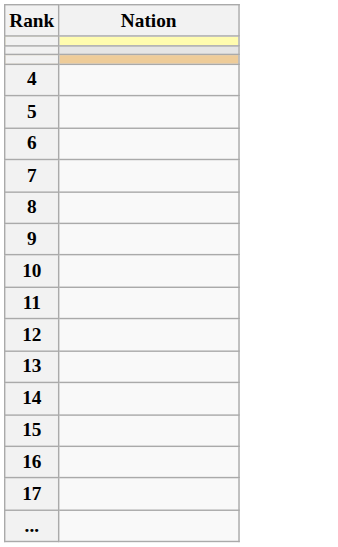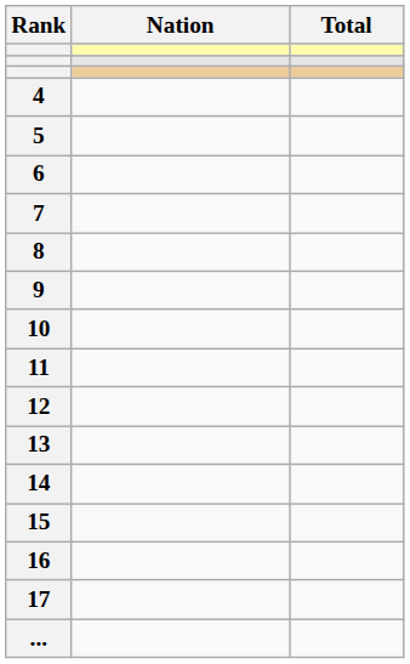 <table class="wikitable sortable" style="text-align:center; font-size:85%">
 <tr>
 <th scope="col" style="width:20px;">Rank</th>
 <th scope="col" style="width:120px;">Nation</th>
+<th scope="col" style="width:60px;">Total</th>
 </tr>
 <tr bgcolor="fffcaf">
 <th scope="row"></th>
 <td align="left"></td>
+<td></td>
 </tr>
 <tr bgcolor="e5e5e5">
 <th scope="row"></th>
 <td align="left"></td>
+<td></td>
 </tr>
 <tr bgcolor="eecc99">
 <th scope="row"></th>
 <td align="left"></td>
+<td></td>
 </tr>
 <tr>
 <th>4</th>
 <td align="left"></td>
+<td></td>
 </tr>
 <tr>
 <th>5</th>
 <td align="left"></td>
+<td></td>
 </tr>
 <tr>
 <th>6</th>
 <td align="left"></td>
+<td></td>
 </tr>
 <tr>
 <th>7</th>
 <td align="left"></td>
+<td></td>
 </tr>
 <tr>
 <th>8</th>
 <td align="left"></td>
+<td></td>
 </tr>
 <tr>
 <th>9</th>
 <td align="left"></td>
+<td></td>
 </tr>
 <tr>
 <th>10</th>
 <td align="left"></td>
+<td></td>
 </tr>
 <tr>
 <th>11</th>
 <td align="left"></td>
+<td></td>
 </tr>
 <tr>
 <th>12</th>
 <td align="left"></td>
+<td></td>
 </tr>
 <tr>
 <th>13</th>
 <td align="left"></td>
+<td></td>
 </tr>
 <tr>
 <th>14</th>
 <td align="left"></td>
+<td></td>
 </tr>
 <tr>
 <th>15</th>
 <td align="left"></td>
+<td></td>
 </tr>
 <tr>
 <th>16</th>
 <td align="left"></td>
+<td></td>
 </tr>
 <tr>
 <th>17</th>
 <td align="left"></td>
+<td></td>
 </tr>
 <tr>
 <th>...</th>
 <td></td>
+<td></td>
 </tr>
 </table>
